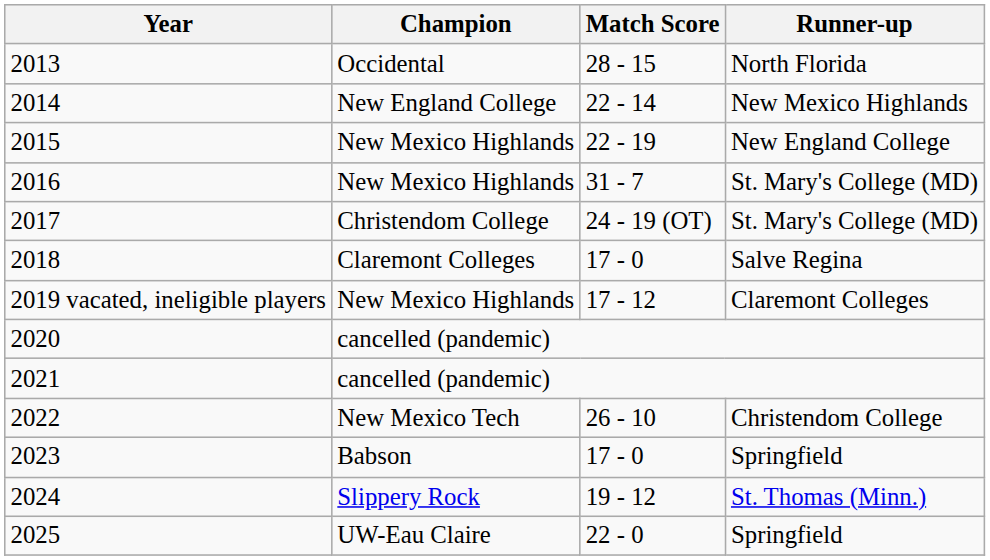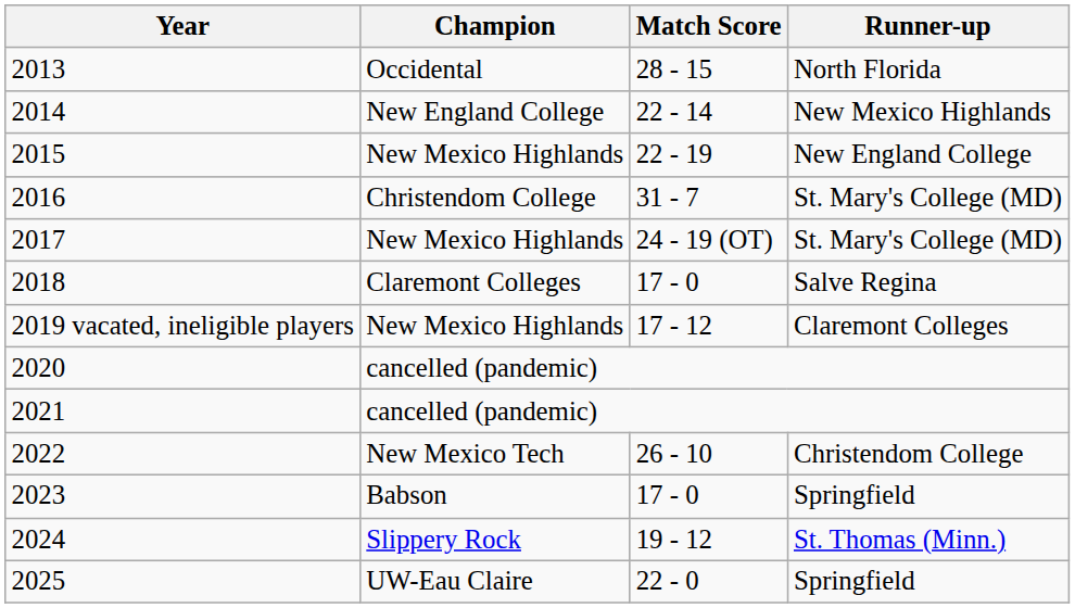 <table class="wikitable">
 <tr>
 <th>Year</th>
 <th>Champion</th>
 <th>Match Score</th>
 <th>Runner-up</th>
 </tr>
 <tr>
 <td>2013</td>
 <td>Occidental</td>
 <td>28 - 15</td>
 <td>North Florida</td>
 </tr>
 <tr>
 <td>2014</td>
 <td>New England College</td>
 <td>22 - 14</td>
 <td>New Mexico Highlands</td>
 </tr>
 <tr>
 <td>2015</td>
 <td>New Mexico Highlands</td>
 <td>22 - 19</td>
 <td>New England College</td>
 </tr>
 <tr>
 <td>2016</td>
-<td>New Mexico Highlands</td>
+<td>Christendom College</td>
 <td>31 - 7</td>
 <td>St. Mary's College (MD)</td>
 </tr>
 <tr>
 <td>2017</td>
-<td>Christendom College</td>
+<td>New Mexico Highlands</td>
 <td>24 - 19 (OT)</td>
 <td>St. Mary's College (MD)</td>
 </tr>
 <tr>
 <td>2018</td>
 <td>Claremont Colleges</td>
 <td>17 - 0</td>
 <td>Salve Regina</td>
 </tr>
 <tr>
 <td>2019 vacated, ineligible players</td>
 <td>New Mexico Highlands</td>
 <td>17 - 12</td>
 <td>Claremont Colleges</td>
 </tr>
 <tr>
 <td>2020</td>
 <td colspan="3">cancelled (pandemic)</td>
 </tr>
 <tr>
 <td>2021</td>
 <td colspan="3">cancelled (pandemic)</td>
 </tr>
 <tr>
 <td>2022</td>
 <td>New Mexico Tech</td>
 <td>26 - 10</td>
 <td>Christendom College</td>
 </tr>
 <tr>
 <td>2023</td>
 <td>Babson</td>
 <td>17 - 0</td>
 <td>Springfield</td>
 </tr>
 <tr>
 <td>2024</td>
 <td><a href='#'>Slippery Rock</a></td>
 <td>19 - 12</td>
 <td><a href='#'>St. Thomas (Minn.)</a></td>
 </tr>
 <tr>
 <td>2025</td>
 <td>UW-Eau Claire</td>
 <td>22 - 0</td>
 <td>Springfield</td>
 </tr>
 </table>
